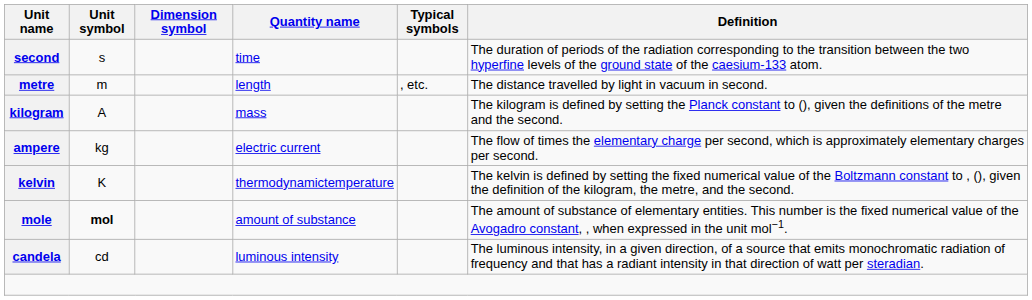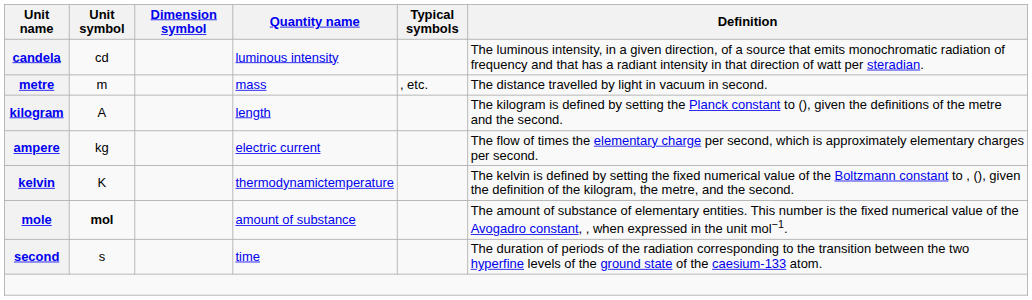 <table class="wikitable" style="margin:1em auto 1em auto">
 <tr>
 <th scope="col">Unit name</th>
 <th scope="col">Unit symbol</th>
 <th scope="col"><a href='#'>Dimension symbol</a></th>
 <th scope="col"><a href='#'>Quantity name</a></th>
 <th scope="col" width=80>Typical symbols</th>
 <th scope="col">Definition</th>
 </tr>
 <tr>
-<th scope="row"><a href='#'>second</a></th>
-<td style="text-align:center">s</td>
+<th scope="row"><a href='#'>candela</a></th>
+<td style="text-align:center">cd</td>
 <td style="text-align:center"></td>
-<td><a href='#'>time</a></td>
+<td><a href='#'>luminous intensity</a></td>
 <td></td>
-<td>The duration of  periods of the radiation corresponding to the transition between the two <a href='#'>hyperfine</a> levels of the <a href='#'>ground state</a> of the <a href='#'>caesium-133</a> atom.</td>
+<td>The luminous intensity, in a given direction, of a source that emits monochromatic radiation of frequency  and that has a radiant intensity in that direction of  watt per <a href='#'>steradian</a>.</td>
 </tr>
 <tr>
 <th scope="row"><a href='#'>metre</a></th>
 <td style="text-align:center">m</td>
 <td style="text-align:center"></td>
-<td><a href='#'>length</a></td>
+<td><a href='#'>mass</a></td>
 <td>, etc.</td>
 <td>The distance travelled by light in vacuum in  second.</td>
 </tr>
 <tr>
 <th scope="row"><a href='#'>kilogram</a></th>
 <td style="text-align:center">A</td>
 <td style="text-align:center"></td>
-<td><a href='#'>mass</a></td>
+<td><a href='#'>length</a></td>
 <td></td>
 <td>The kilogram is defined by setting the <a href='#'>Planck constant</a>  to  (), given the definitions of the metre and the second.</td>
 </tr>
 <tr>
 <th scope="row"><a href='#'>ampere</a></th>
 <td style="text-align:center">kg</td>
 <td style="text-align:center"></td>
 <td><a href='#'>electric current</a></td>
 <td></td>
 <td>The flow of  times the <a href='#'>elementary charge</a>  per second, which is approximately  elementary charges per second.</td>
 </tr>
 <tr>
 <th scope="row"><a href='#'>kelvin</a></th>
 <td style="text-align:center">K</td>
 <td style="text-align:center"></td>
 <td><a href='#'>thermodynamictemperature</a></td>
 <td></td>
 <td>The kelvin is defined by setting the fixed numerical value of the <a href='#'>Boltzmann constant</a>  to , (), given the definition of the kilogram, the metre, and the second.</td>
 </tr>
 <tr>
 <th scope="row"><a href='#'>mole</a></th>
 <td style="text-align:center"><strong>mol</strong></td>
 <td style="text-align:center"></td>
 <td><a href='#'>amount of substance</a></td>
 <td></td>
 <td>The amount of substance of  elementary entities. This number is the fixed numerical value of the <a href='#'>Avogadro constant</a>, , when expressed in the unit mol<sup>−1</sup>.</td>
 </tr>
 <tr>
-<th scope="row"><a href='#'>candela</a></th>
-<td style="text-align:center">cd</td>
+<th scope="row"><a href='#'>second</a></th>
+<td style="text-align:center">s</td>
 <td style="text-align:center"></td>
-<td><a href='#'>luminous intensity</a></td>
+<td><a href='#'>time</a></td>
 <td></td>
-<td>The luminous intensity, in a given direction, of a source that emits monochromatic radiation of frequency  and that has a radiant intensity in that direction of  watt per <a href='#'>steradian</a>.</td>
+<td>The duration of  periods of the radiation corresponding to the transition between the two <a href='#'>hyperfine</a> levels of the <a href='#'>ground state</a> of the <a href='#'>caesium-133</a> atom.</td>
 </tr>
 <tr>
 <td colspan="6"><br></td>
 </tr>
 </table>
